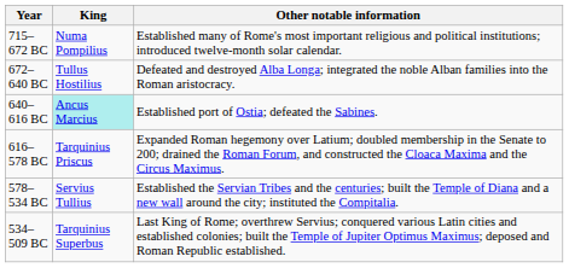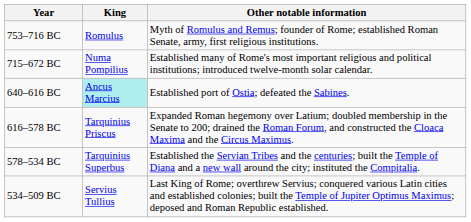 <table style="margin-left:auto; margin-right:auto;" border="0" width=700px class="wikitable sortable">
 <tr>
 <th>Year</th>
 <th>King</th>
 <th>Other notable information</th>
 </tr>
 <tr>
+<td width=111px>753–716 BC</td>
+<td><a href='#'>Romulus</a></td>
+<td>Myth of <a href='#'>Romulus and Remus</a>; founder of Rome; established Roman Senate, army, first religious institutions.</td>
+</tr>
+<tr>
 <td>715–672 BC</td>
 <td><a href='#'>Numa Pompilius</a></td>
 <td>Established many of Rome's most important religious and political institutions; introduced twelve-month solar calendar.</td>
-</tr>
-<tr>
-<td>672–640 BC</td>
-<td><a href='#'>Tullus Hostilius</a></td>
-<td>Defeated and destroyed <a href='#'>Alba Longa</a>; integrated the noble Alban families into the Roman aristocracy.</td>
 </tr>
 <tr>
 <td>640–616 BC</td>
 <td style="background: paleturquoise;"><a href='#'>Ancus Marcius</a></td>
 <td>Established port of <a href='#'>Ostia</a>; defeated the <a href='#'>Sabines</a>.</td>
 </tr>
 <tr>
 <td>616–578 BC</td>
 <td><a href='#'>Tarquinius Priscus</a></td>
 <td>Expanded Roman hegemony over Latium; doubled membership in the Senate to 200; drained the <a href='#'>Roman Forum</a>, and constructed the <a href='#'>Cloaca Maxima</a> and the <a href='#'>Circus Maximus</a>.</td>
 </tr>
 <tr>
 <td>578–534 BC</td>
-<td><a href='#'>Servius Tullius</a></td>
+<td><a href='#'>Tarquinius Superbus</a></td>
 <td>Established the <a href='#'>Servian Tribes</a> and the <a href='#'>centuries</a>; built the <a href='#'>Temple of Diana</a> and a <a href='#'>new wall</a> around the city; instituted the <a href='#'>Compitalia</a>.</td>
 </tr>
 <tr>
 <td>534–509 BC</td>
-<td><a href='#'>Tarquinius Superbus</a></td>
+<td><a href='#'>Servius Tullius</a></td>
 <td>Last King of Rome; overthrew Servius; conquered various Latin cities and established colonies; built the <a href='#'>Temple of Jupiter Optimus Maximus</a>; deposed and Roman Republic established.</td>
 </tr>
 </table>
